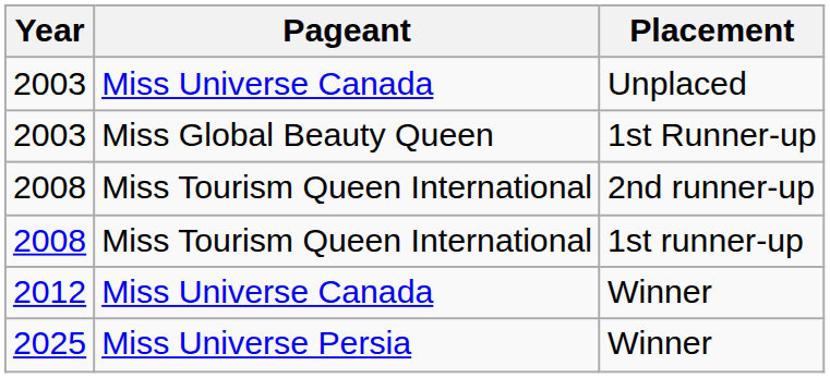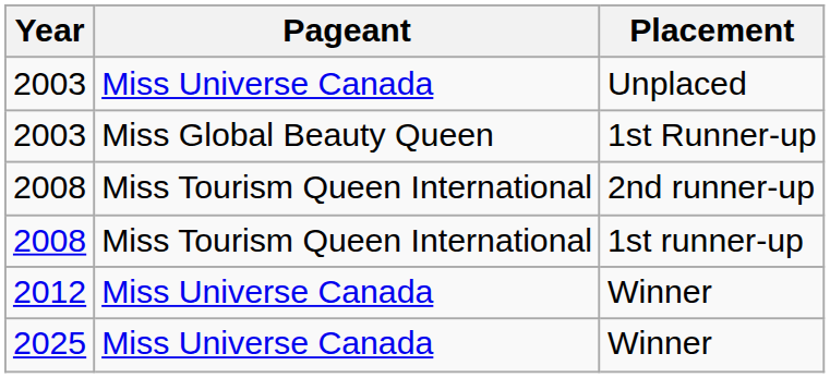 <table class="wikitable">
 <tr>
 <th>Year</th>
 <th>Pageant</th>
 <th>Placement</th>
 </tr>
 <tr>
 <td>2003</td>
 <td><a href='#'>Miss Universe Canada</a></td>
 <td>Unplaced</td>
 </tr>
 <tr>
 <td>2003</td>
 <td>Miss Global Beauty Queen</td>
 <td>1st Runner-up</td>
 </tr>
 <tr>
 <td>2008</td>
 <td>Miss Tourism Queen International</td>
 <td>2nd runner-up</td>
 </tr>
 <tr>
 <td><a href='#'>2008</a></td>
 <td>Miss Tourism Queen International</td>
 <td>1st runner-up</td>
 </tr>
 <tr>
 <td><a href='#'>2012</a></td>
 <td><a href='#'>Miss Universe Canada</a></td>
 <td>Winner</td>
 </tr>
 <tr>
 <td><a href='#'>2025</a></td>
-<td><a href='#'>Miss Universe Persia</a></td>
+<td><a href='#'>Miss Universe Canada</a></td>
 <td>Winner</td>
 </tr>
 </table>
